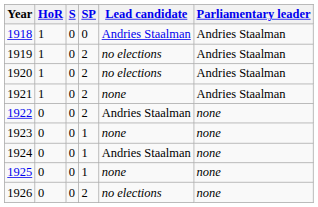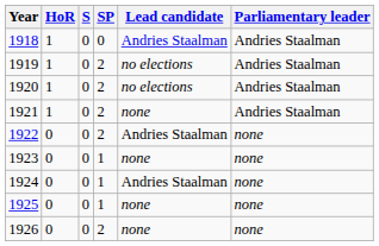 <table class="wikitable sortable">
 <tr>
 <th>Year</th>
 <th><a href='#'>HoR</a></th>
 <th><a href='#'>S</a></th>
 <th><a href='#'>SP</a></th>
 <th><a href='#'>Lead candidate</a></th>
 <th><a href='#'>Parliamentary leader</a></th>
 </tr>
 <tr>
 <td><a href='#'>1918</a></td>
 <td>1</td>
 <td>0</td>
 <td>0</td>
 <td><a href='#'>Andries Staalman</a></td>
 <td>Andries Staalman</td>
 </tr>
 <tr>
 <td>1919</td>
 <td>1</td>
 <td>0</td>
 <td>2</td>
 <td><em>no elections</em></td>
 <td>Andries Staalman</td>
 </tr>
 <tr>
 <td>1920</td>
 <td>1</td>
 <td>0</td>
 <td>2</td>
 <td><em>no elections</em></td>
 <td>Andries Staalman</td>
 </tr>
 <tr>
 <td>1921</td>
 <td>1</td>
 <td>0</td>
 <td>2</td>
 <td><em>none</em></td>
 <td>Andries Staalman</td>
 </tr>
 <tr>
 <td><a href='#'>1922</a></td>
 <td>0</td>
 <td>0</td>
 <td>2</td>
 <td>Andries Staalman</td>
 <td><em>none</em></td>
 </tr>
 <tr>
 <td>1923</td>
 <td>0</td>
 <td>0</td>
 <td>1</td>
 <td><em>none</em></td>
 <td><em>none</em></td>
 </tr>
 <tr>
 <td>1924</td>
 <td>0</td>
 <td>0</td>
 <td>1</td>
 <td>Andries Staalman</td>
 <td><em>none</em></td>
 </tr>
 <tr>
 <td><a href='#'>1925</a></td>
 <td>0</td>
 <td>0</td>
 <td>1</td>
 <td><em>none</em></td>
 <td><em>none</em></td>
 </tr>
 <tr>
 <td>1926</td>
 <td>0</td>
 <td>0</td>
 <td>2</td>
-<td><em>no elections</em></td>
+<td><em>none</em></td>
 <td><em>none</em></td>
 </tr>
 </table>
